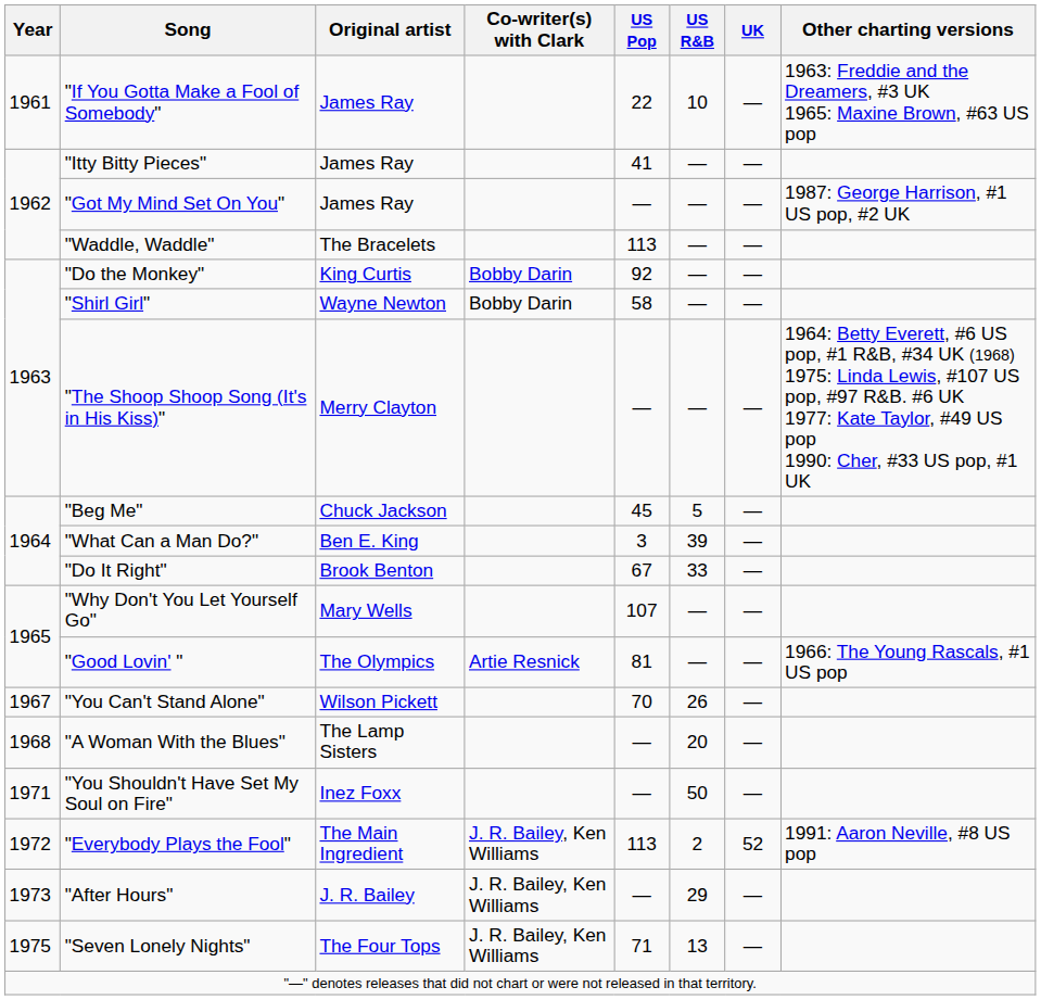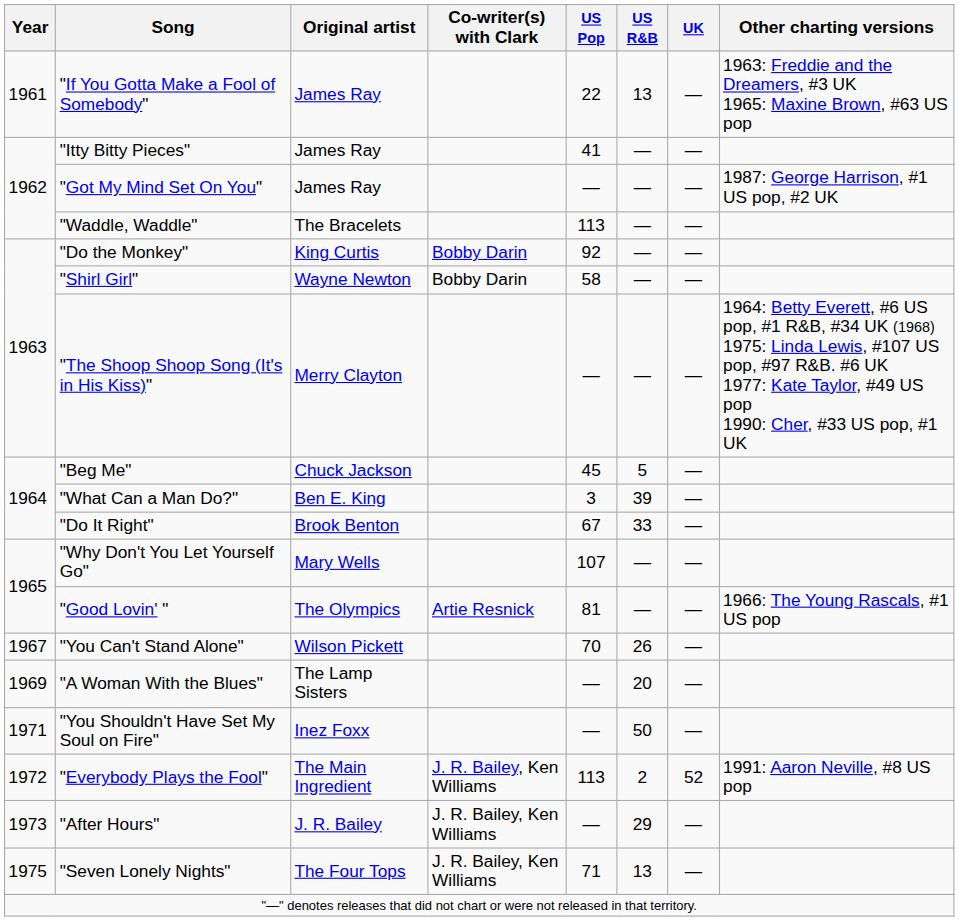 <table class="wikitable">
 <tr>
 <th style="width:40px;">Year</th>
 <th width="210">Song</th>
 <th width="120">Original artist</th>
 <th width="120">Co-writer(s) with Clark</th>
 <th width="40" data-sort-type="number"><small><a href='#'>US Pop</a></small><br></th>
 <th style="width:40px;"><small><a href='#'>US<br>R&B</a></small><br></th>
 <th width="40" data-sort-type="number"><small><a href='#'>UK</a></small><br></th>
 <th width="210">Other charting versions</th>
 </tr>
 <tr>
 <td rowspan="1">1961</td>
 <td>"<a href='#'>If You Gotta Make a Fool of Somebody</a>"</td>
 <td><a href='#'>James Ray</a></td>
 <td></td>
 <td align="center">22</td>
-<td align="center">10</td>
+<td align="center">13</td>
 <td align="center">—</td>
 <td>1963: <a href='#'>Freddie and the Dreamers</a>, #3 UK<br>1965: <a href='#'>Maxine Brown</a>, #63 US pop</td>
 </tr>
 <tr>
 <td rowspan="3">1962</td>
 <td>"Itty Bitty Pieces"</td>
 <td>James Ray</td>
 <td></td>
 <td align="center">41</td>
 <td align="center">—</td>
 <td align="center">—</td>
 <td></td>
 </tr>
 <tr>
 <td>"<a href='#'>Got My Mind Set On You</a>"</td>
 <td>James Ray</td>
 <td></td>
 <td align="center">—</td>
 <td align="center">—</td>
 <td align="center">—</td>
 <td>1987: <a href='#'>George Harrison</a>, #1 US pop, #2 UK</td>
 </tr>
 <tr>
 <td>"Waddle, Waddle"</td>
 <td>The Bracelets</td>
 <td></td>
 <td align="center">113</td>
 <td align="center">—</td>
 <td align="center">—</td>
 <td></td>
 </tr>
 <tr>
 <td rowspan="3">1963</td>
 <td>"Do the Monkey"</td>
 <td><a href='#'>King Curtis</a></td>
 <td><a href='#'>Bobby Darin</a></td>
 <td align="center">92</td>
 <td align="center">—</td>
 <td align="center">—</td>
 <td></td>
 </tr>
 <tr>
 <td>"<a href='#'>Shirl Girl</a>"</td>
 <td><a href='#'>Wayne Newton</a></td>
 <td>Bobby Darin</td>
 <td align="center">58</td>
 <td align="center">—</td>
 <td align="center">—</td>
 <td></td>
 </tr>
 <tr>
 <td>"<a href='#'>The Shoop Shoop Song (It's in His Kiss)</a>"</td>
 <td><a href='#'>Merry Clayton</a></td>
 <td></td>
 <td align="center">—</td>
 <td align="center">—</td>
 <td align="center">—</td>
 <td>1964: <a href='#'>Betty Everett</a>, #6 US pop, #1 R&B, #34 UK <small>(1968)</small><br> 1975: <a href='#'>Linda Lewis</a>, #107 US pop, #97 R&B. #6 UK<br>1977: <a href='#'>Kate Taylor</a>, #49 US pop<br>1990: <a href='#'>Cher</a>, #33 US pop, #1 UK</td>
 </tr>
 <tr>
 <td rowspan="3">1964</td>
 <td>"Beg Me"</td>
 <td><a href='#'>Chuck Jackson</a></td>
 <td></td>
 <td align="center">45</td>
 <td align="center">5</td>
 <td align="center">—</td>
 <td></td>
 </tr>
 <tr>
 <td>"What Can a Man Do?"</td>
 <td><a href='#'>Ben E. King</a></td>
 <td></td>
 <td align="center">3</td>
 <td align="center">39</td>
 <td align="center">—</td>
 <td></td>
 </tr>
 <tr>
 <td>"Do It Right"</td>
 <td><a href='#'>Brook Benton</a></td>
 <td></td>
 <td align="center">67</td>
 <td align="center">33</td>
 <td align="center">—</td>
 <td></td>
 </tr>
 <tr>
 <td rowspan="2">1965</td>
 <td>"Why Don't You Let Yourself Go"</td>
 <td><a href='#'>Mary Wells</a></td>
 <td></td>
 <td align="center">107</td>
 <td align="center">—</td>
 <td align="center">—</td>
 <td></td>
 </tr>
 <tr>
 <td>"<a href='#'>Good Lovin'</a> "</td>
 <td><a href='#'>The Olympics</a></td>
 <td><a href='#'>Artie Resnick</a></td>
 <td align="center">81</td>
 <td align="center">—</td>
 <td align="center">—</td>
 <td>1966: <a href='#'>The Young Rascals</a>, #1 US pop</td>
 </tr>
 <tr>
 <td rowspan="1">1967</td>
 <td>"You Can't Stand Alone"</td>
 <td><a href='#'>Wilson Pickett</a></td>
 <td></td>
 <td align="center">70</td>
 <td align="center">26</td>
 <td align="center">—</td>
 <td></td>
 </tr>
 <tr>
-<td rowspan="1">1968</td>
+<td rowspan="1">1969</td>
 <td>"A Woman With the Blues"</td>
 <td>The Lamp Sisters</td>
 <td></td>
 <td align="center">—</td>
 <td align="center">20</td>
 <td align="center">—</td>
 <td></td>
 </tr>
 <tr>
 <td rowspan="1">1971</td>
 <td>"You Shouldn't Have Set My Soul on Fire"</td>
 <td><a href='#'>Inez Foxx</a></td>
 <td></td>
 <td align="center">—</td>
 <td align="center">50</td>
 <td align="center">—</td>
 <td></td>
 </tr>
 <tr>
 <td rowspan="1">1972</td>
 <td>"<a href='#'>Everybody Plays the Fool</a>"</td>
 <td><a href='#'>The Main Ingredient</a></td>
 <td><a href='#'>J. R. Bailey</a>, Ken Williams</td>
 <td align="center">113</td>
 <td align="center">2</td>
 <td align="center">52</td>
 <td>1991: <a href='#'>Aaron Neville</a>, #8 US pop</td>
 </tr>
 <tr>
 <td rowspan="1">1973</td>
 <td>"After Hours"</td>
 <td><a href='#'>J. R. Bailey</a></td>
 <td>J. R. Bailey, Ken Williams</td>
 <td align="center">—</td>
 <td align="center">29</td>
 <td align="center">—</td>
 <td></td>
 </tr>
 <tr>
 <td rowspan="1">1975</td>
 <td>"Seven Lonely Nights"</td>
 <td><a href='#'>The Four Tops</a></td>
 <td>J. R. Bailey, Ken Williams</td>
 <td align="center">71</td>
 <td align="center">13</td>
 <td align="center">—</td>
 <td></td>
 </tr>
 <tr>
 <td colspan="9" style="text-align:center; font-size:9pt;">"—" denotes releases that did not chart or were not released in that territory.</td>
 </tr>
 </table>
